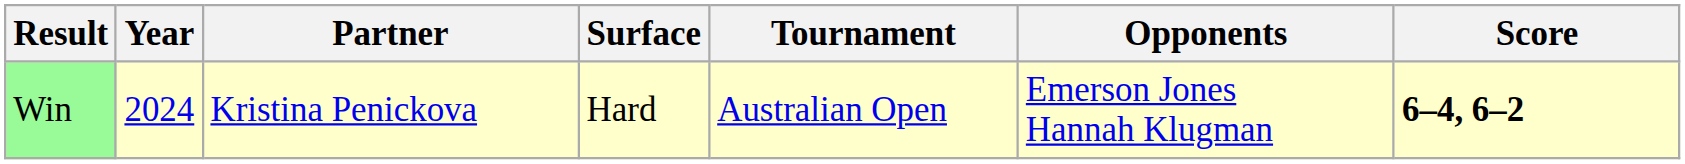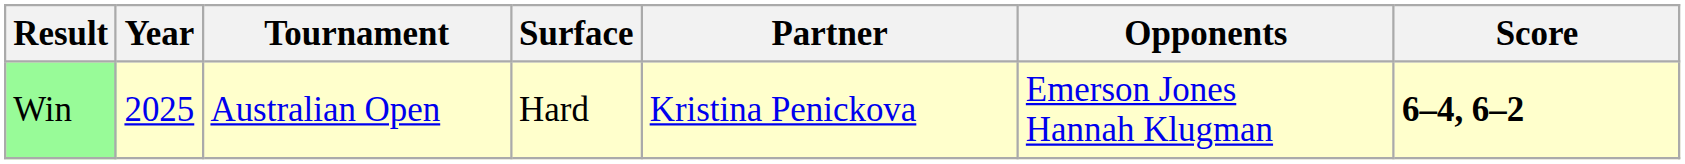 <table class="sortable wikitable" style=font-size:97%>
 <tr>
 <th>Result</th>
 <th>Year</th>
+<th width=130>Tournament</th>
+<th>Surface</th>
 <th width=160>Partner</th>
-<th>Surface</th>
-<th width=130>Tournament</th>
 <th width=160>Opponents</th>
 <th width=120>Score</th>
 </tr>
 <tr style="background:#ffc;">
 <td bgcolor=98fb98>Win</td>
-<td><a href='#'>2024</a></td>
+<td><a href='#'>2025</a></td>
+<td><a href='#'>Australian Open</a></td>
+<td>Hard</td>
 <td> <a href='#'>Kristina Penickova</a></td>
-<td>Hard</td>
-<td><a href='#'>Australian Open</a></td>
 <td> <a href='#'>Emerson Jones</a><br> <a href='#'>Hannah Klugman</a></td>
 <td><strong>6–4, 6–2</strong></td>
 </tr>
 </table>
